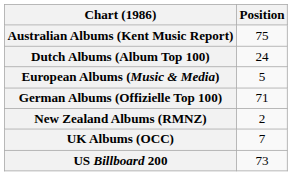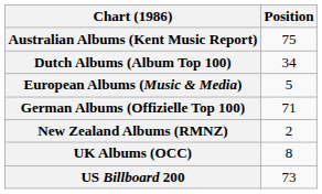 <table class="wikitable sortable plainrowheaders" style="text-align:center">
 <tr>
 <th scope="col">Chart (1986)</th>
 <th scope="col">Position</th>
 </tr>
 <tr>
 <th scope="row">Australian Albums (Kent Music Report)</th>
 <td>75</td>
 </tr>
 <tr>
 <th scope="row">Dutch Albums (Album Top 100)</th>
-<td>24</td>
+<td>34</td>
 </tr>
 <tr>
 <th scope="row">European Albums (<em>Music & Media</em>)</th>
 <td>5</td>
 </tr>
 <tr>
 <th scope="row">German Albums (Offizielle Top 100)</th>
 <td>71</td>
 </tr>
 <tr>
 <th scope="row">New Zealand Albums (RMNZ)</th>
 <td>2</td>
 </tr>
 <tr>
 <th scope="row">UK Albums (OCC)</th>
-<td>7</td>
+<td>8</td>
 </tr>
 <tr>
 <th scope="row">US <em>Billboard</em> 200</th>
 <td>73</td>
 </tr>
 </table>
